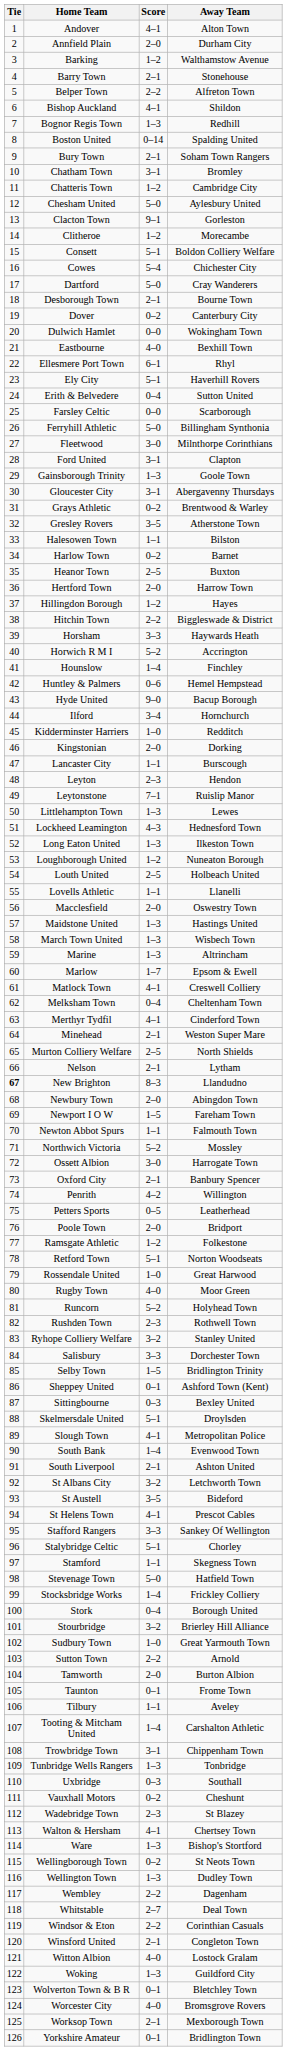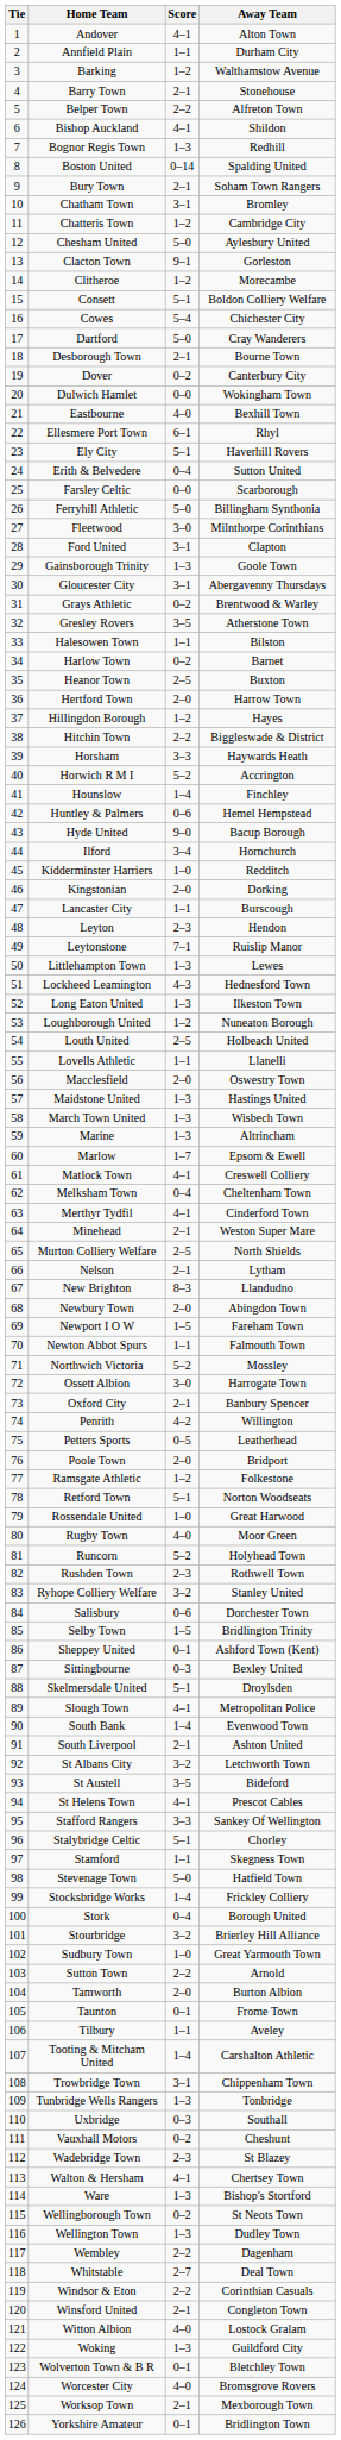 <table class="wikitable" style="text-align:center;">
 <tr>
 <th width=20>Tie</th>
 <th width=175>Home Team</th>
 <th width=20>Score</th>
 <th width=175>Away Team</th>
 </tr>
 <tr>
 <td>1</td>
 <td>Andover</td>
 <td>4–1</td>
 <td>Alton Town</td>
 </tr>
 <tr>
 <td>2</td>
 <td>Annfield Plain</td>
-<td>2–0</td>
+<td>1–1</td>
 <td>Durham City</td>
 </tr>
 <tr>
 <td>3</td>
 <td>Barking</td>
 <td>1–2</td>
 <td>Walthamstow Avenue</td>
 </tr>
 <tr>
 <td>4</td>
 <td>Barry Town</td>
 <td>2–1</td>
 <td>Stonehouse</td>
 </tr>
 <tr>
 <td>5</td>
 <td>Belper Town</td>
 <td>2–2</td>
 <td>Alfreton Town</td>
 </tr>
 <tr>
 <td>6</td>
 <td>Bishop Auckland</td>
 <td>4–1</td>
 <td>Shildon</td>
 </tr>
 <tr>
 <td>7</td>
 <td>Bognor Regis Town</td>
 <td>1–3</td>
 <td>Redhill</td>
 </tr>
 <tr>
 <td>8</td>
 <td>Boston United</td>
 <td>0–14</td>
 <td>Spalding United</td>
 </tr>
 <tr>
 <td>9</td>
 <td>Bury Town</td>
 <td>2–1</td>
 <td>Soham Town Rangers</td>
 </tr>
 <tr>
 <td>10</td>
 <td>Chatham Town</td>
 <td>3–1</td>
 <td>Bromley</td>
 </tr>
 <tr>
 <td>11</td>
 <td>Chatteris Town</td>
 <td>1–2</td>
 <td>Cambridge City</td>
 </tr>
 <tr>
 <td>12</td>
 <td>Chesham United</td>
 <td>5–0</td>
 <td>Aylesbury United</td>
 </tr>
 <tr>
 <td>13</td>
 <td>Clacton Town</td>
 <td>9–1</td>
 <td>Gorleston</td>
 </tr>
 <tr>
 <td>14</td>
 <td>Clitheroe</td>
 <td>1–2</td>
 <td>Morecambe</td>
 </tr>
 <tr>
 <td>15</td>
 <td>Consett</td>
 <td>5–1</td>
 <td>Boldon Colliery Welfare</td>
 </tr>
 <tr>
 <td>16</td>
 <td>Cowes</td>
 <td>5–4</td>
 <td>Chichester City</td>
 </tr>
 <tr>
 <td>17</td>
 <td>Dartford</td>
 <td>5–0</td>
 <td>Cray Wanderers</td>
 </tr>
 <tr>
 <td>18</td>
 <td>Desborough Town</td>
 <td>2–1</td>
 <td>Bourne Town</td>
 </tr>
 <tr>
 <td>19</td>
 <td>Dover</td>
 <td>0–2</td>
 <td>Canterbury City</td>
 </tr>
 <tr>
 <td>20</td>
 <td>Dulwich Hamlet</td>
 <td>0–0</td>
 <td>Wokingham Town</td>
 </tr>
 <tr>
 <td>21</td>
 <td>Eastbourne</td>
 <td>4–0</td>
 <td>Bexhill Town</td>
 </tr>
 <tr>
 <td>22</td>
 <td>Ellesmere Port Town</td>
 <td>6–1</td>
 <td>Rhyl</td>
 </tr>
 <tr>
 <td>23</td>
 <td>Ely City</td>
 <td>5–1</td>
 <td>Haverhill Rovers</td>
 </tr>
 <tr>
 <td>24</td>
 <td>Erith & Belvedere</td>
 <td>0–4</td>
 <td>Sutton United</td>
 </tr>
 <tr>
 <td>25</td>
 <td>Farsley Celtic</td>
 <td>0–0</td>
 <td>Scarborough</td>
 </tr>
 <tr>
 <td>26</td>
 <td>Ferryhill Athletic</td>
 <td>5–0</td>
 <td>Billingham Synthonia</td>
 </tr>
 <tr>
 <td>27</td>
 <td>Fleetwood</td>
 <td>3–0</td>
 <td>Milnthorpe Corinthians</td>
 </tr>
 <tr>
 <td>28</td>
 <td>Ford United</td>
 <td>3–1</td>
 <td>Clapton</td>
 </tr>
 <tr>
 <td>29</td>
 <td>Gainsborough Trinity</td>
 <td>1–3</td>
 <td>Goole Town</td>
 </tr>
 <tr>
 <td>30</td>
 <td>Gloucester City</td>
 <td>3–1</td>
 <td>Abergavenny Thursdays</td>
 </tr>
 <tr>
 <td>31</td>
 <td>Grays Athletic</td>
 <td>0–2</td>
 <td>Brentwood & Warley</td>
 </tr>
 <tr>
 <td>32</td>
 <td>Gresley Rovers</td>
 <td>3–5</td>
 <td>Atherstone Town</td>
 </tr>
 <tr>
 <td>33</td>
 <td>Halesowen Town</td>
 <td>1–1</td>
 <td>Bilston</td>
 </tr>
 <tr>
 <td>34</td>
 <td>Harlow Town</td>
 <td>0–2</td>
 <td>Barnet</td>
 </tr>
 <tr>
 <td>35</td>
 <td>Heanor Town</td>
 <td>2–5</td>
 <td>Buxton</td>
 </tr>
 <tr>
 <td>36</td>
 <td>Hertford Town</td>
 <td>2–0</td>
 <td>Harrow Town</td>
 </tr>
 <tr>
 <td>37</td>
 <td>Hillingdon Borough</td>
 <td>1–2</td>
 <td>Hayes</td>
 </tr>
 <tr>
 <td>38</td>
 <td>Hitchin Town</td>
 <td>2–2</td>
 <td>Biggleswade & District</td>
 </tr>
 <tr>
 <td>39</td>
 <td>Horsham</td>
 <td>3–3</td>
 <td>Haywards Heath</td>
 </tr>
 <tr>
 <td>40</td>
 <td>Horwich R M I</td>
 <td>5–2</td>
 <td>Accrington</td>
 </tr>
 <tr>
 <td>41</td>
 <td>Hounslow</td>
 <td>1–4</td>
 <td>Finchley</td>
 </tr>
 <tr>
 <td>42</td>
 <td>Huntley & Palmers</td>
 <td>0–6</td>
 <td>Hemel Hempstead</td>
 </tr>
 <tr>
 <td>43</td>
 <td>Hyde United</td>
 <td>9–0</td>
 <td>Bacup Borough</td>
 </tr>
 <tr>
 <td>44</td>
 <td>Ilford</td>
 <td>3–4</td>
 <td>Hornchurch</td>
 </tr>
 <tr>
 <td>45</td>
 <td>Kidderminster Harriers</td>
 <td>1–0</td>
 <td>Redditch</td>
 </tr>
 <tr>
 <td>46</td>
 <td>Kingstonian</td>
 <td>2–0</td>
 <td>Dorking</td>
 </tr>
 <tr>
 <td>47</td>
 <td>Lancaster City</td>
 <td>1–1</td>
 <td>Burscough</td>
 </tr>
 <tr>
 <td>48</td>
 <td>Leyton</td>
 <td>2–3</td>
 <td>Hendon</td>
 </tr>
 <tr>
 <td>49</td>
 <td>Leytonstone</td>
 <td>7–1</td>
 <td>Ruislip Manor</td>
 </tr>
 <tr>
 <td>50</td>
 <td>Littlehampton Town</td>
 <td>1–3</td>
 <td>Lewes</td>
 </tr>
 <tr>
 <td>51</td>
 <td>Lockheed Leamington</td>
 <td>4–3</td>
 <td>Hednesford Town</td>
 </tr>
 <tr>
 <td>52</td>
 <td>Long Eaton United</td>
 <td>1–3</td>
 <td>Ilkeston Town</td>
 </tr>
 <tr>
 <td>53</td>
 <td>Loughborough United</td>
 <td>1–2</td>
 <td>Nuneaton Borough</td>
 </tr>
 <tr>
 <td>54</td>
 <td>Louth United</td>
 <td>2–5</td>
 <td>Holbeach United</td>
 </tr>
 <tr>
 <td>55</td>
 <td>Lovells Athletic</td>
 <td>1–1</td>
 <td>Llanelli</td>
 </tr>
 <tr>
 <td>56</td>
 <td>Macclesfield</td>
 <td>2–0</td>
 <td>Oswestry Town</td>
 </tr>
 <tr>
 <td>57</td>
 <td>Maidstone United</td>
 <td>1–3</td>
 <td>Hastings United</td>
 </tr>
 <tr>
 <td>58</td>
 <td>March Town United</td>
 <td>1–3</td>
 <td>Wisbech Town</td>
 </tr>
 <tr>
 <td>59</td>
 <td>Marine</td>
 <td>1–3</td>
 <td>Altrincham</td>
 </tr>
 <tr>
 <td>60</td>
 <td>Marlow</td>
 <td>1–7</td>
 <td>Epsom & Ewell</td>
 </tr>
 <tr>
 <td>61</td>
 <td>Matlock Town</td>
 <td>4–1</td>
 <td>Creswell Colliery</td>
 </tr>
 <tr>
 <td>62</td>
 <td>Melksham Town</td>
 <td>0–4</td>
 <td>Cheltenham Town</td>
 </tr>
 <tr>
 <td>63</td>
 <td>Merthyr Tydfil</td>
 <td>4–1</td>
 <td>Cinderford Town</td>
 </tr>
 <tr>
 <td>64</td>
 <td>Minehead</td>
 <td>2–1</td>
 <td>Weston Super Mare</td>
 </tr>
 <tr>
 <td>65</td>
 <td>Murton Colliery Welfare</td>
 <td>2–5</td>
 <td>North Shields</td>
 </tr>
 <tr>
 <td>66</td>
 <td>Nelson</td>
 <td>2–1</td>
 <td>Lytham</td>
 </tr>
 <tr>
-<td><strong>67</strong></td>
+<td>67</td>
 <td>New Brighton</td>
 <td>8–3</td>
 <td>Llandudno</td>
 </tr>
 <tr>
 <td>68</td>
 <td>Newbury Town</td>
 <td>2–0</td>
 <td>Abingdon Town</td>
 </tr>
 <tr>
 <td>69</td>
 <td>Newport I O W</td>
 <td>1–5</td>
 <td>Fareham Town</td>
 </tr>
 <tr>
 <td>70</td>
 <td>Newton Abbot Spurs</td>
 <td>1–1</td>
 <td>Falmouth Town</td>
 </tr>
 <tr>
 <td>71</td>
 <td>Northwich Victoria</td>
 <td>5–2</td>
 <td>Mossley</td>
 </tr>
 <tr>
 <td>72</td>
 <td>Ossett Albion</td>
 <td>3–0</td>
 <td>Harrogate Town</td>
 </tr>
 <tr>
 <td>73</td>
 <td>Oxford City</td>
 <td>2–1</td>
 <td>Banbury Spencer</td>
 </tr>
 <tr>
 <td>74</td>
 <td>Penrith</td>
 <td>4–2</td>
 <td>Willington</td>
 </tr>
 <tr>
 <td>75</td>
 <td>Petters Sports</td>
 <td>0–5</td>
 <td>Leatherhead</td>
 </tr>
 <tr>
 <td>76</td>
 <td>Poole Town</td>
 <td>2–0</td>
 <td>Bridport</td>
 </tr>
 <tr>
 <td>77</td>
 <td>Ramsgate Athletic</td>
 <td>1–2</td>
 <td>Folkestone</td>
 </tr>
 <tr>
 <td>78</td>
 <td>Retford Town</td>
 <td>5–1</td>
 <td>Norton Woodseats</td>
 </tr>
 <tr>
 <td>79</td>
 <td>Rossendale United</td>
 <td>1–0</td>
 <td>Great Harwood</td>
 </tr>
 <tr>
 <td>80</td>
 <td>Rugby Town</td>
 <td>4–0</td>
 <td>Moor Green</td>
 </tr>
 <tr>
 <td>81</td>
 <td>Runcorn</td>
 <td>5–2</td>
 <td>Holyhead Town</td>
 </tr>
 <tr>
 <td>82</td>
 <td>Rushden Town</td>
 <td>2–3</td>
 <td>Rothwell Town</td>
 </tr>
 <tr>
 <td>83</td>
 <td>Ryhope Colliery Welfare</td>
 <td>3–2</td>
 <td>Stanley United</td>
 </tr>
 <tr>
 <td>84</td>
 <td>Salisbury</td>
-<td>3–3</td>
+<td>0–6</td>
 <td>Dorchester Town</td>
 </tr>
 <tr>
 <td>85</td>
 <td>Selby Town</td>
 <td>1–5</td>
 <td>Bridlington Trinity</td>
 </tr>
 <tr>
 <td>86</td>
 <td>Sheppey United</td>
 <td>0–1</td>
 <td>Ashford Town (Kent)</td>
 </tr>
 <tr>
 <td>87</td>
 <td>Sittingbourne</td>
 <td>0–3</td>
 <td>Bexley United</td>
 </tr>
 <tr>
 <td>88</td>
 <td>Skelmersdale United</td>
 <td>5–1</td>
 <td>Droylsden</td>
 </tr>
 <tr>
 <td>89</td>
 <td>Slough Town</td>
 <td>4–1</td>
 <td>Metropolitan Police</td>
 </tr>
 <tr>
 <td>90</td>
 <td>South Bank</td>
 <td>1–4</td>
 <td>Evenwood Town</td>
 </tr>
 <tr>
 <td>91</td>
 <td>South Liverpool</td>
 <td>2–1</td>
 <td>Ashton United</td>
 </tr>
 <tr>
 <td>92</td>
 <td>St Albans City</td>
 <td>3–2</td>
 <td>Letchworth Town</td>
 </tr>
 <tr>
 <td>93</td>
 <td>St Austell</td>
 <td>3–5</td>
 <td>Bideford</td>
 </tr>
 <tr>
 <td>94</td>
 <td>St Helens Town</td>
 <td>4–1</td>
 <td>Prescot Cables</td>
 </tr>
 <tr>
 <td>95</td>
 <td>Stafford Rangers</td>
 <td>3–3</td>
 <td>Sankey Of Wellington</td>
 </tr>
 <tr>
 <td>96</td>
 <td>Stalybridge Celtic</td>
 <td>5–1</td>
 <td>Chorley</td>
 </tr>
 <tr>
 <td>97</td>
 <td>Stamford</td>
 <td>1–1</td>
 <td>Skegness Town</td>
 </tr>
 <tr>
 <td>98</td>
 <td>Stevenage Town</td>
 <td>5–0</td>
 <td>Hatfield Town</td>
 </tr>
 <tr>
 <td>99</td>
 <td>Stocksbridge Works</td>
 <td>1–4</td>
 <td>Frickley Colliery</td>
 </tr>
 <tr>
 <td>100</td>
 <td>Stork</td>
 <td>0–4</td>
 <td>Borough United</td>
 </tr>
 <tr>
 <td>101</td>
 <td>Stourbridge</td>
 <td>3–2</td>
 <td>Brierley Hill Alliance</td>
 </tr>
 <tr>
 <td>102</td>
 <td>Sudbury Town</td>
 <td>1–0</td>
 <td>Great Yarmouth Town</td>
 </tr>
 <tr>
 <td>103</td>
 <td>Sutton Town</td>
 <td>2–2</td>
 <td>Arnold</td>
 </tr>
 <tr>
 <td>104</td>
 <td>Tamworth</td>
 <td>2–0</td>
 <td>Burton Albion</td>
 </tr>
 <tr>
 <td>105</td>
 <td>Taunton</td>
 <td>0–1</td>
 <td>Frome Town</td>
 </tr>
 <tr>
 <td>106</td>
 <td>Tilbury</td>
 <td>1–1</td>
 <td>Aveley</td>
 </tr>
 <tr>
 <td>107</td>
 <td>Tooting & Mitcham United</td>
 <td>1–4</td>
 <td>Carshalton Athletic</td>
 </tr>
 <tr>
 <td>108</td>
 <td>Trowbridge Town</td>
 <td>3–1</td>
 <td>Chippenham Town</td>
 </tr>
 <tr>
 <td>109</td>
 <td>Tunbridge Wells Rangers</td>
 <td>1–3</td>
 <td>Tonbridge</td>
 </tr>
 <tr>
 <td>110</td>
 <td>Uxbridge</td>
 <td>0–3</td>
 <td>Southall</td>
 </tr>
 <tr>
 <td>111</td>
 <td>Vauxhall Motors</td>
 <td>0–2</td>
 <td>Cheshunt</td>
 </tr>
 <tr>
 <td>112</td>
 <td>Wadebridge Town</td>
 <td>2–3</td>
 <td>St Blazey</td>
 </tr>
 <tr>
 <td>113</td>
 <td>Walton & Hersham</td>
 <td>4–1</td>
 <td>Chertsey Town</td>
 </tr>
 <tr>
 <td>114</td>
 <td>Ware</td>
 <td>1–3</td>
 <td>Bishop's Stortford</td>
 </tr>
 <tr>
 <td>115</td>
 <td>Wellingborough Town</td>
 <td>0–2</td>
 <td>St Neots Town</td>
 </tr>
 <tr>
 <td>116</td>
 <td>Wellington Town</td>
 <td>1–3</td>
 <td>Dudley Town</td>
 </tr>
 <tr>
 <td>117</td>
 <td>Wembley</td>
 <td>2–2</td>
 <td>Dagenham</td>
 </tr>
 <tr>
 <td>118</td>
 <td>Whitstable</td>
 <td>2–7</td>
 <td>Deal Town</td>
 </tr>
 <tr>
 <td>119</td>
 <td>Windsor & Eton</td>
 <td>2–2</td>
 <td>Corinthian Casuals</td>
 </tr>
 <tr>
 <td>120</td>
 <td>Winsford United</td>
 <td>2–1</td>
 <td>Congleton Town</td>
 </tr>
 <tr>
 <td>121</td>
 <td>Witton Albion</td>
 <td>4–0</td>
 <td>Lostock Gralam</td>
 </tr>
 <tr>
 <td>122</td>
 <td>Woking</td>
 <td>1–3</td>
 <td>Guildford City</td>
 </tr>
 <tr>
 <td>123</td>
 <td>Wolverton Town & B R</td>
 <td>0–1</td>
 <td>Bletchley Town</td>
 </tr>
 <tr>
 <td>124</td>
 <td>Worcester City</td>
 <td>4–0</td>
 <td>Bromsgrove Rovers</td>
 </tr>
 <tr>
 <td>125</td>
 <td>Worksop Town</td>
 <td>2–1</td>
 <td>Mexborough Town</td>
 </tr>
 <tr>
 <td>126</td>
 <td>Yorkshire Amateur</td>
 <td>0–1</td>
 <td>Bridlington Town</td>
 </tr>
 </table>
